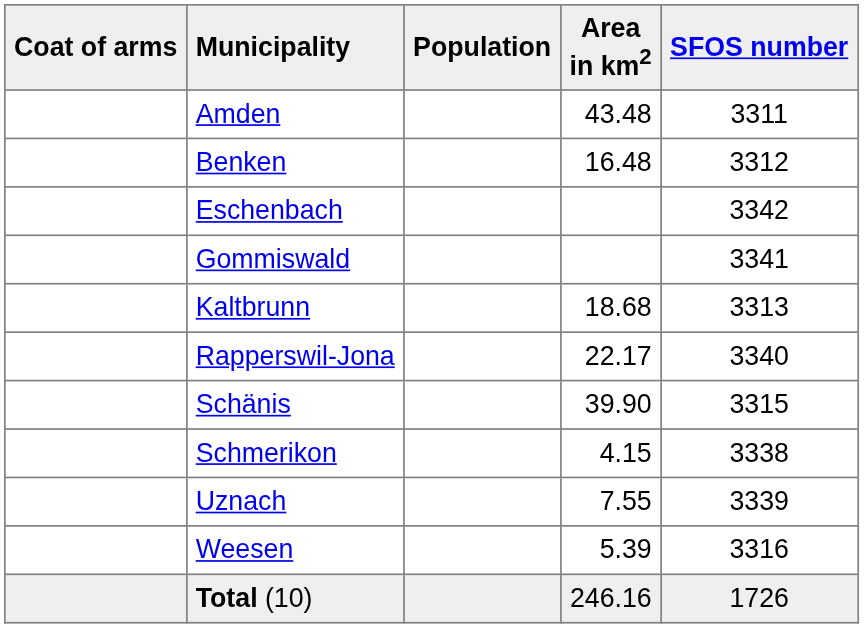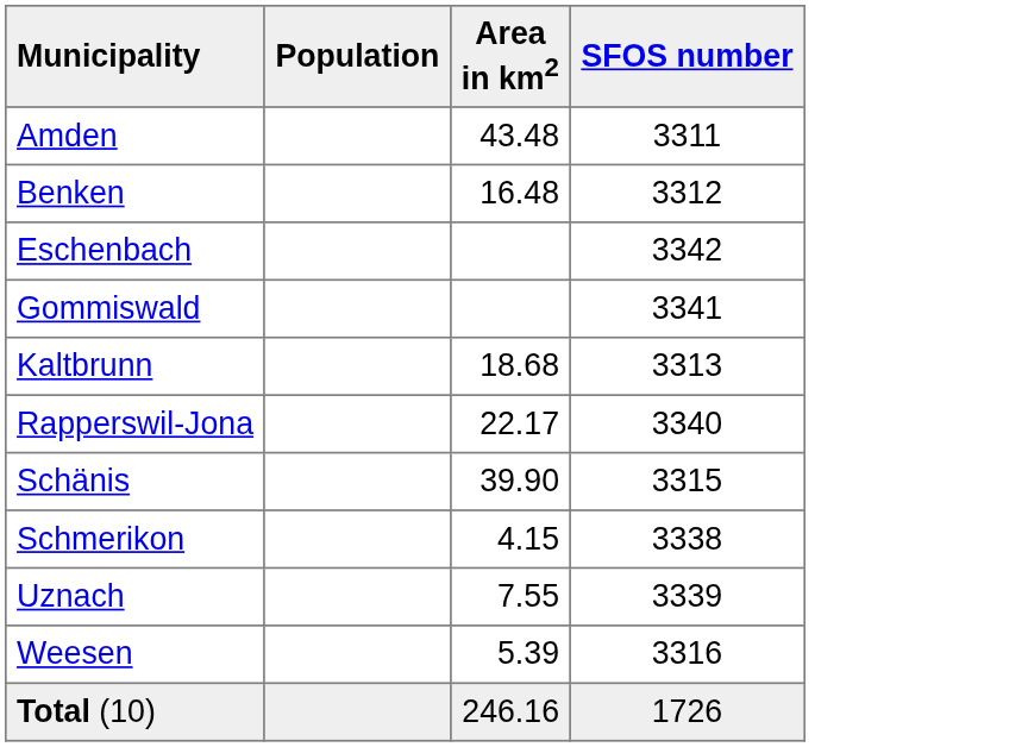 <table cellpadding="5" cellspacing="0" border="1" style="border: gray solid 1px; border-collapse: collapse;">
 <tr>
-<th align="center" bgcolor="#EFEFEF">Coat of arms</th>
 <th align="left" bgcolor="#EFEFEF">Municipality</th>
 <th align="center" bgcolor="#EFEFEF">Population </th>
 <th align="center" bgcolor="#EFEFEF">Area<br>in km<sup>2</sup></th>
 <th align="center" bgcolor="#EFEFEF"><a href='#'>SFOS number</a></th>
 </tr>
 <tr>
-<td align="center"></td>
 <td><a href='#'>Amden</a></td>
 <td align="center"></td>
 <td align="right">43.48</td>
 <td align="center">3311</td>
 </tr>
 <tr>
-<td align="center"></td>
 <td><a href='#'>Benken</a></td>
 <td align="center"></td>
 <td align="right">16.48</td>
 <td align="center">3312</td>
 </tr>
 <tr>
-<td align="center"></td>
 <td><a href='#'>Eschenbach</a></td>
 <td align="center"></td>
 <td align="right"></td>
 <td align="center">3342</td>
 </tr>
 <tr>
-<td align="center"></td>
 <td><a href='#'>Gommiswald</a></td>
 <td align="center"></td>
 <td align="right"></td>
 <td align="center">3341</td>
 </tr>
 <tr>
-<td align="center"></td>
 <td><a href='#'>Kaltbrunn</a></td>
 <td align="center"></td>
 <td align="right">18.68</td>
 <td align="center">3313</td>
 </tr>
 <tr>
-<td align="center"></td>
 <td><a href='#'>Rapperswil-Jona</a></td>
 <td align="center"></td>
 <td align="right">22.17</td>
 <td align="center">3340</td>
 </tr>
 <tr>
-<td align="center"></td>
 <td><a href='#'>Schänis</a></td>
 <td align="center"></td>
 <td align="right">39.90</td>
 <td align="center">3315</td>
 </tr>
 <tr>
-<td align="center"></td>
 <td><a href='#'>Schmerikon</a></td>
 <td align="center"></td>
 <td align="right">4.15</td>
 <td align="center">3338</td>
 </tr>
 <tr>
-<td align="center"></td>
 <td><a href='#'>Uznach</a></td>
 <td align="center"></td>
 <td align="right">7.55</td>
 <td align="center">3339</td>
 </tr>
 <tr>
-<td align="center"></td>
 <td><a href='#'>Weesen</a></td>
 <td align="center"></td>
 <td align="right">5.39</td>
 <td align="center">3316</td>
 </tr>
 <tr style="background-color:#EFEFEF;">
-<td align="center"></td>
 <td><strong>Total</strong> (10)</td>
 <td align="center"></td>
 <td align="right">246.16</td>
 <td align="center">1726</td>
 </tr>
 </table>
